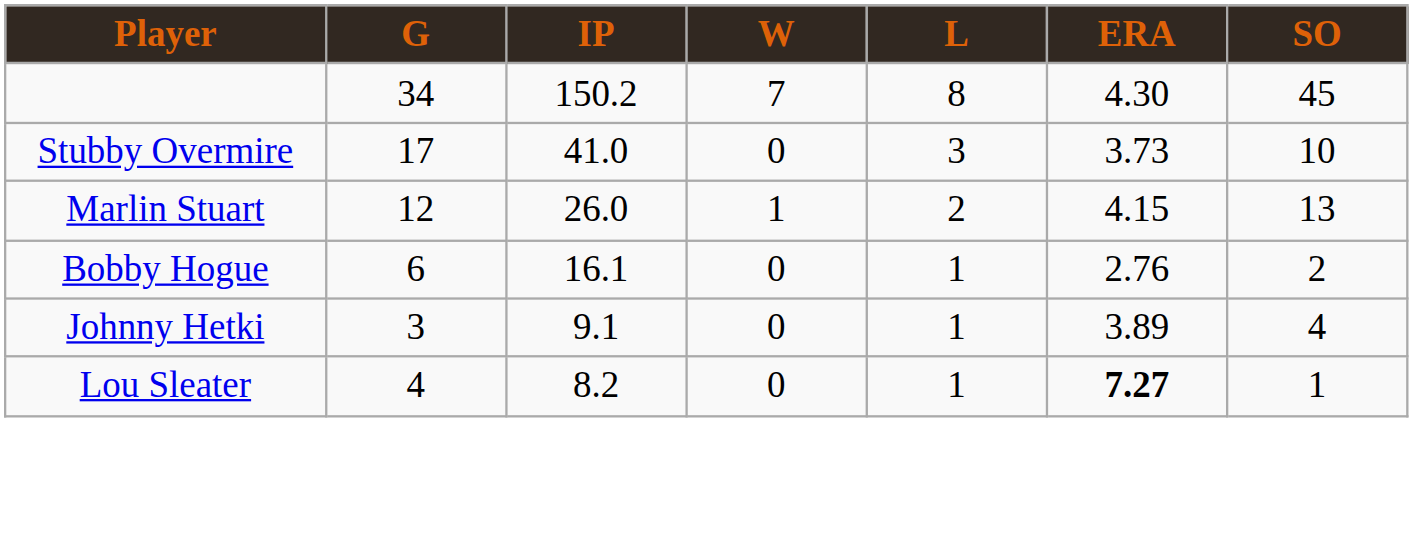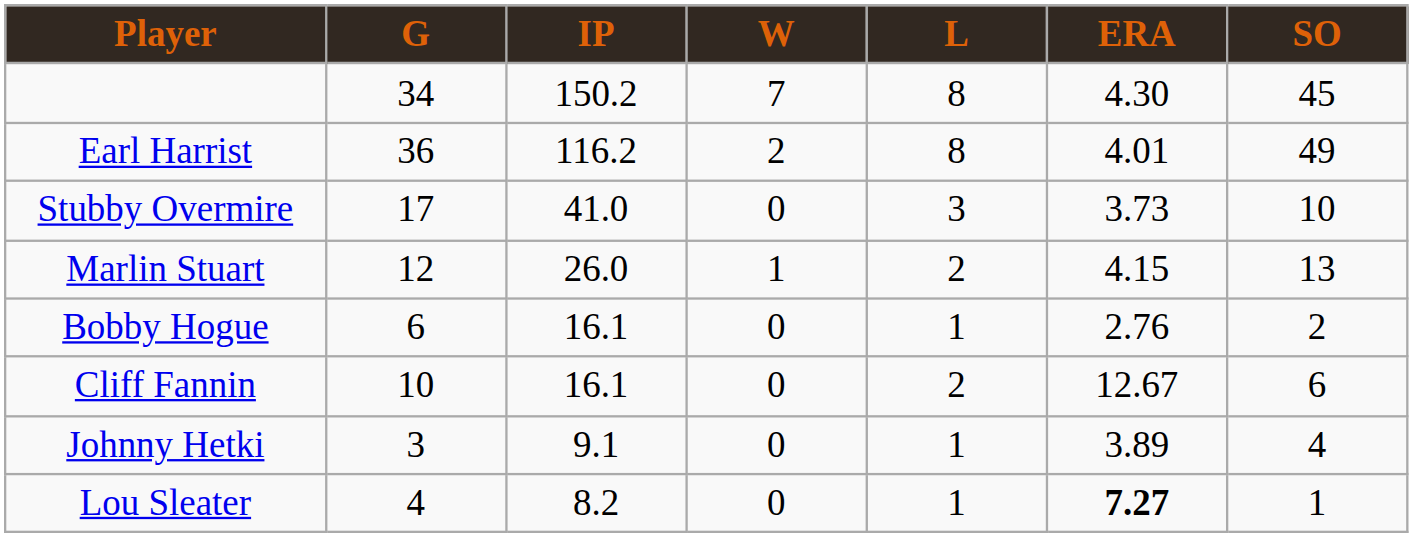 <table class="wikitable sortable">
 <tr>
 <th style="background:#312821;color:#de6108;" width="16%">Player</th>
 <th style="background:#312821;color:#de6108;" width="9%">G</th>
 <th style="background:#312821;color:#de6108;" width="9%">IP</th>
 <th style="background:#312821;color:#de6108;" width="9%">W</th>
 <th style="background:#312821;color:#de6108;" width="9%">L</th>
 <th style="background:#312821;color:#de6108;" width="9%">ERA</th>
 <th style="background:#312821;color:#de6108;" width="9%">SO</th>
 </tr>
 <tr align="center">
 <td></td>
 <td>34</td>
 <td>150.2</td>
 <td>7</td>
 <td>8</td>
 <td>4.30</td>
 <td>45</td>
+</tr>
+<tr align="center">
+<td><a href='#'>Earl Harrist</a></td>
+<td>36</td>
+<td>116.2</td>
+<td>2</td>
+<td>8</td>
+<td>4.01</td>
+<td>49</td>
 </tr>
 <tr align=center>
 <td><a href='#'>Stubby Overmire</a></td>
 <td>17</td>
 <td>41.0</td>
 <td>0</td>
 <td>3</td>
 <td>3.73</td>
 <td>10</td>
 </tr>
 <tr align=center>
 <td><a href='#'>Marlin Stuart</a></td>
 <td>12</td>
 <td>26.0</td>
 <td>1</td>
 <td>2</td>
 <td>4.15</td>
 <td>13</td>
 </tr>
 <tr align=center>
 <td><a href='#'>Bobby Hogue</a></td>
 <td>6</td>
 <td>16.1</td>
 <td>0</td>
 <td>1</td>
 <td>2.76</td>
 <td>2</td>
 </tr>
 <tr align=center>
+<td><a href='#'>Cliff Fannin</a></td>
+<td>10</td>
+<td>16.1</td>
+<td>0</td>
+<td>2</td>
+<td>12.67</td>
+<td>6</td>
+</tr>
+<tr align=center>
 <td><a href='#'>Johnny Hetki</a></td>
 <td>3</td>
 <td>9.1</td>
 <td>0</td>
 <td>1</td>
 <td>3.89</td>
 <td>4</td>
 </tr>
 <tr align=center>
 <td><a href='#'>Lou Sleater</a></td>
 <td>4</td>
 <td>8.2</td>
 <td>0</td>
 <td>1</td>
 <td><strong>7.27</strong></td>
 <td>1</td>
 </tr>
 </table>
